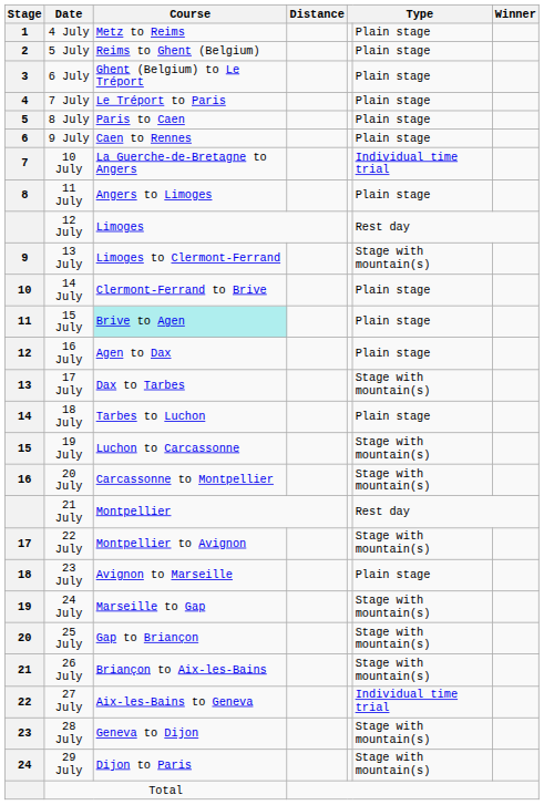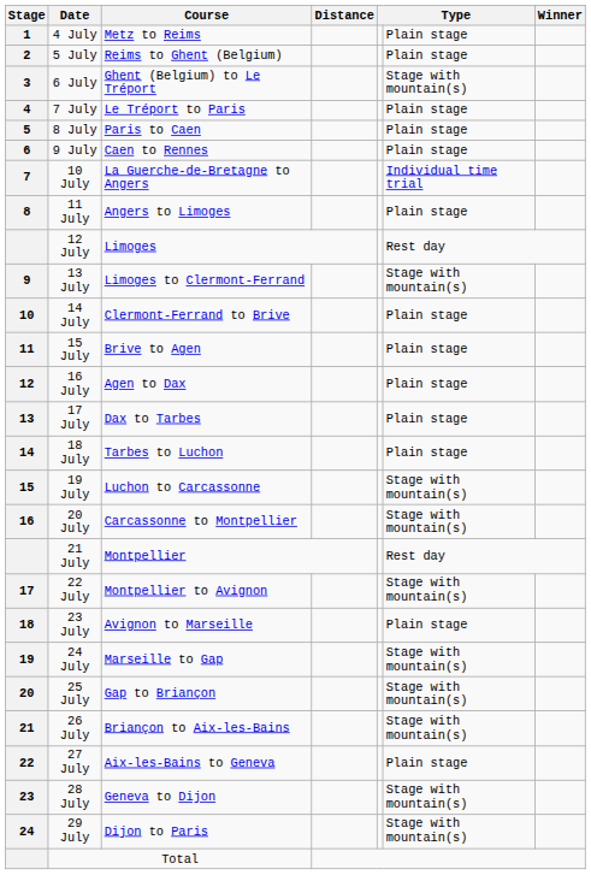 <table class="wikitable">
 <tr>
 <th scope="col">Stage</th>
 <th scope="col">Date</th>
 <th scope="col">Course</th>
 <th scope="col">Distance</th>
 <th scope="col" colspan="2">Type</th>
 <th scope="col">Winner</th>
 </tr>
 <tr>
 <th scope="row">1</th>
 <td style="text-align:center;">4 July</td>
 <td><a href='#'>Metz</a> to <a href='#'>Reims</a></td>
 <td style="text-align:center;"></td>
 <td></td>
 <td>Plain stage</td>
 <td></td>
 </tr>
 <tr>
 <th scope="row">2</th>
 <td style="text-align:center;">5 July</td>
 <td><a href='#'>Reims</a> to <a href='#'>Ghent</a> (Belgium)</td>
 <td style="text-align:center;"></td>
 <td></td>
 <td>Plain stage</td>
 <td></td>
 </tr>
 <tr>
 <th scope="row">3</th>
 <td style="text-align:center;">6 July</td>
 <td><a href='#'>Ghent</a> (Belgium) to <a href='#'>Le Tréport</a></td>
 <td style="text-align:center;"></td>
 <td></td>
-<td>Plain stage</td>
+<td>Stage with mountain(s)</td>
 <td></td>
 </tr>
 <tr>
 <th scope="row">4</th>
 <td style="text-align:center;">7 July</td>
 <td><a href='#'>Le Tréport</a> to <a href='#'>Paris</a></td>
 <td style="text-align:center;"></td>
 <td></td>
 <td>Plain stage</td>
 <td></td>
 </tr>
 <tr>
 <th scope="row">5</th>
 <td style="text-align:center;">8 July</td>
 <td><a href='#'>Paris</a> to <a href='#'>Caen</a></td>
 <td style="text-align:center;"></td>
 <td></td>
 <td>Plain stage</td>
 <td></td>
 </tr>
 <tr>
 <th scope="row">6</th>
 <td style="text-align:center;">9 July</td>
 <td><a href='#'>Caen</a> to <a href='#'>Rennes</a></td>
 <td style="text-align:center;"></td>
 <td></td>
 <td>Plain stage</td>
 <td></td>
 </tr>
 <tr>
 <th scope="row">7</th>
 <td style="text-align:center;">10 July</td>
 <td><a href='#'>La Guerche-de-Bretagne</a> to <a href='#'>Angers</a></td>
 <td style="text-align:center;"></td>
 <td></td>
 <td><a href='#'>Individual time trial</a></td>
 <td></td>
 </tr>
 <tr>
 <th scope="row">8</th>
 <td style="text-align:center;">11 July</td>
 <td><a href='#'>Angers</a> to <a href='#'>Limoges</a></td>
 <td style="text-align:center;"></td>
 <td></td>
 <td>Plain stage</td>
 <td></td>
 </tr>
 <tr>
 <th scope="row"></th>
 <td style="text-align:center;">12 July</td>
 <td colspan="2"><a href='#'>Limoges</a></td>
 <td></td>
 <td colspan="2">Rest day</td>
 </tr>
 <tr>
 <th scope="row">9</th>
 <td style="text-align:center;">13 July</td>
 <td><a href='#'>Limoges</a> to <a href='#'>Clermont-Ferrand</a></td>
 <td style="text-align:center;"></td>
 <td></td>
 <td>Stage with mountain(s)</td>
 <td></td>
 </tr>
 <tr>
 <th scope="row">10</th>
 <td style="text-align:center;">14 July</td>
 <td><a href='#'>Clermont-Ferrand</a> to <a href='#'>Brive</a></td>
 <td style="text-align:center;"></td>
 <td></td>
 <td>Plain stage</td>
 <td></td>
 </tr>
 <tr>
 <th scope="row">11</th>
 <td style="text-align:center;">15 July</td>
-<td style="background: paleturquoise;"><a href='#'>Brive</a> to <a href='#'>Agen</a></td>
+<td><a href='#'>Brive</a> to <a href='#'>Agen</a></td>
 <td style="text-align:center;"></td>
 <td></td>
 <td>Plain stage</td>
 <td></td>
 </tr>
 <tr>
 <th scope="row">12</th>
 <td style="text-align:center;">16 July</td>
 <td><a href='#'>Agen</a> to <a href='#'>Dax</a></td>
 <td style="text-align:center;"></td>
 <td></td>
 <td>Plain stage</td>
 <td></td>
 </tr>
 <tr>
 <th scope="row">13</th>
 <td style="text-align:center;">17 July</td>
 <td><a href='#'>Dax</a> to <a href='#'>Tarbes</a></td>
 <td style="text-align:center;"></td>
 <td></td>
-<td>Stage with mountain(s)</td>
+<td>Plain stage</td>
 <td></td>
 </tr>
 <tr>
 <th scope="row">14</th>
 <td style="text-align:center;">18 July</td>
 <td><a href='#'>Tarbes</a> to <a href='#'>Luchon</a></td>
 <td style="text-align:center;"></td>
 <td></td>
 <td>Plain stage</td>
 <td></td>
 </tr>
 <tr>
 <th scope="row">15</th>
 <td style="text-align:center;">19 July</td>
 <td><a href='#'>Luchon</a> to <a href='#'>Carcassonne</a></td>
 <td style="text-align:center;"></td>
 <td></td>
 <td>Stage with mountain(s)</td>
 <td></td>
 </tr>
 <tr>
 <th scope="row">16</th>
 <td style="text-align:center;">20 July</td>
 <td><a href='#'>Carcassonne</a> to <a href='#'>Montpellier</a></td>
 <td style="text-align:center;"></td>
 <td></td>
 <td>Stage with mountain(s)</td>
 <td></td>
 </tr>
 <tr>
 <th scope="row"></th>
 <td style="text-align:center;">21 July</td>
 <td colspan="2"><a href='#'>Montpellier</a></td>
 <td></td>
 <td colspan="2">Rest day</td>
 </tr>
 <tr>
 <th scope="row">17</th>
 <td style="text-align:center;">22 July</td>
 <td><a href='#'>Montpellier</a> to <a href='#'>Avignon</a></td>
 <td style="text-align:center;"></td>
 <td></td>
 <td>Stage with mountain(s)</td>
 <td></td>
 </tr>
 <tr>
 <th scope="row">18</th>
 <td style="text-align:center;">23 July</td>
 <td><a href='#'>Avignon</a> to <a href='#'>Marseille</a></td>
 <td style="text-align:center;"></td>
 <td></td>
 <td>Plain stage</td>
 <td></td>
 </tr>
 <tr>
 <th scope="row">19</th>
 <td style="text-align:center;">24 July</td>
 <td><a href='#'>Marseille</a> to <a href='#'>Gap</a></td>
 <td style="text-align:center;"></td>
 <td></td>
 <td>Stage with mountain(s)</td>
 <td></td>
 </tr>
 <tr>
 <th scope="row">20</th>
 <td style="text-align:center;">25 July</td>
 <td><a href='#'>Gap</a> to <a href='#'>Briançon</a></td>
 <td style="text-align:center;"></td>
 <td></td>
 <td>Stage with mountain(s)</td>
 <td></td>
 </tr>
 <tr>
 <th scope="row">21</th>
 <td style="text-align:center;">26 July</td>
 <td><a href='#'>Briançon</a> to <a href='#'>Aix-les-Bains</a></td>
 <td style="text-align:center;"></td>
 <td></td>
 <td>Stage with mountain(s)</td>
 <td></td>
 </tr>
 <tr>
 <th scope="row">22</th>
 <td style="text-align:center;">27 July</td>
 <td><a href='#'>Aix-les-Bains</a> to <a href='#'>Geneva</a></td>
 <td style="text-align:center;"></td>
 <td></td>
-<td><a href='#'>Individual time trial</a></td>
+<td>Plain stage</td>
 <td></td>
 </tr>
 <tr>
 <th scope="row">23</th>
 <td style="text-align:center;">28 July</td>
 <td><a href='#'>Geneva</a> to <a href='#'>Dijon</a></td>
 <td style="text-align:center;"></td>
 <td></td>
 <td>Stage with mountain(s)</td>
 <td></td>
 </tr>
 <tr>
 <th scope="row">24</th>
 <td style="text-align:center;">29 July</td>
 <td><a href='#'>Dijon</a> to <a href='#'>Paris</a></td>
 <td style="text-align:center;"></td>
 <td></td>
 <td>Stage with mountain(s)</td>
 <td></td>
 </tr>
 <tr>
 <th scope="row"></th>
 <td colspan="2" style="text-align:center">Total</td>
 <td colspan="4" style="text-align:center"></td>
 </tr>
 </table>
